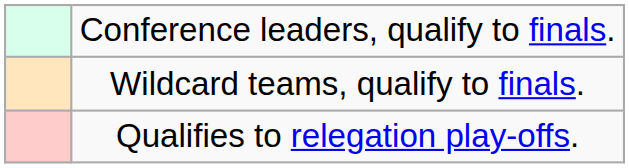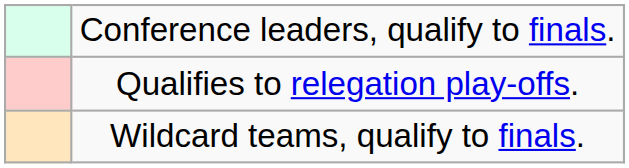 <table class="wikitable" style="text-align:center">
 <tr>
 <td style="width:25px;background:#d8ffeb"></td>
 <td>Conference leaders, qualify to <a href='#'>finals</a>.</td>
 </tr>
 <tr>
+<td style="width:25px;background:#ffcccc"></td>
+<td>Qualifies to <a href='#'>relegation play-offs</a>.</td>
+</tr>
+<tr>
 <td style="width:25px;background:#ffe6bd"></td>
 <td>Wildcard teams, qualify to <a href='#'>finals</a>.</td>
 </tr>
-<tr>
-<td style="width:25px;background:#ffcccc"></td>
-<td>Qualifies to <a href='#'>relegation play-offs</a>.</td>
-</tr>
 </table>
